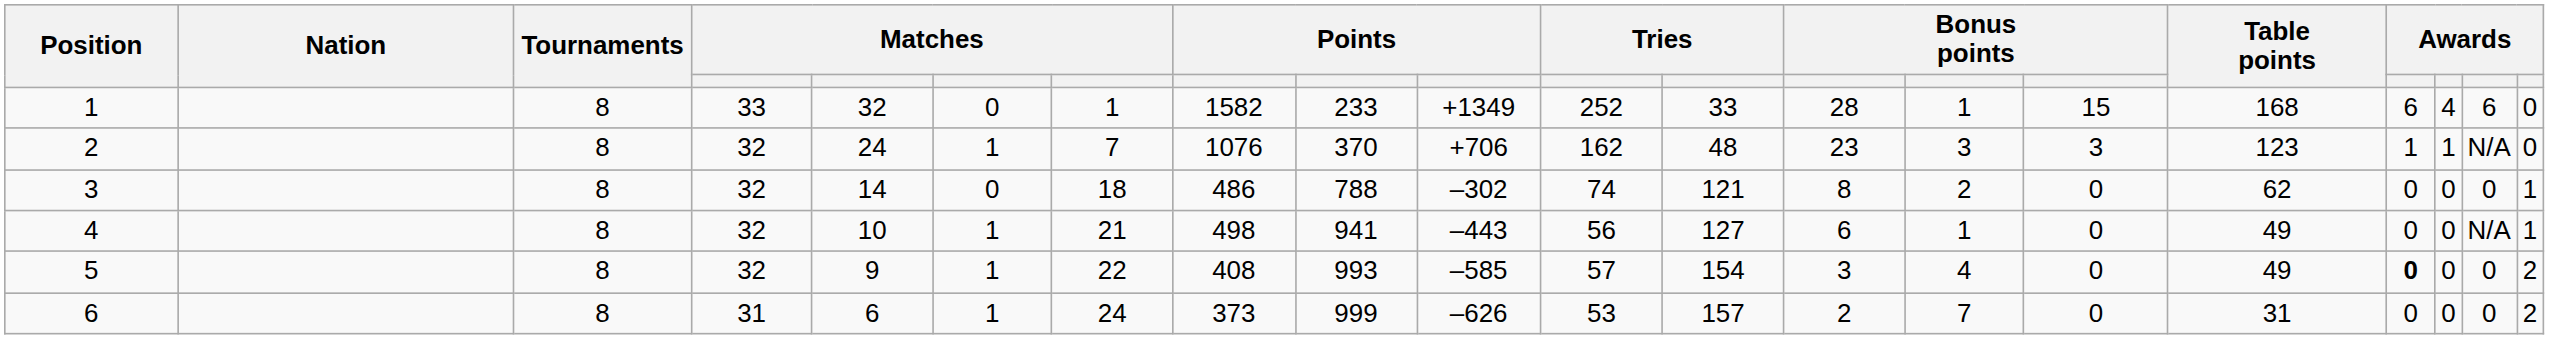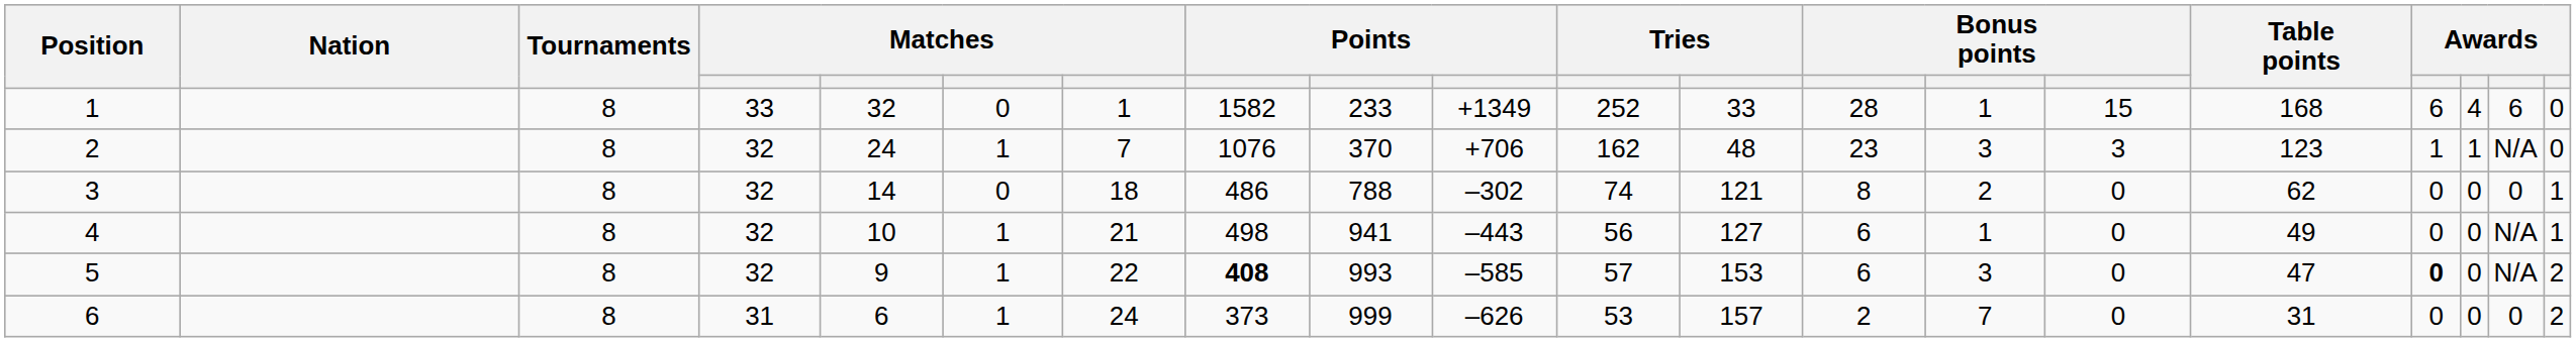 <table class="wikitable" style="text-align:center">
 <tr>
 <th rowspan="2" style="width:7%">Position</th>
 <th rowspan="2" style="width:14%">Nation</th>
 <th rowspan="2" style="width:7%">Tournaments</th>
 <th colspan="4" style="width:28%">Matches</th>
 <th colspan="3" style="width:21%">Points</th>
 <th colspan="2" style="width:8%">Tries</th>
 <th colspan="3" style="width:21%">Bonus<br>points</th>
 <th rowspan="2" style="width:9%">Table<br>points</th>
 <th colspan="4" style="width:24%">Awards</th>
 </tr>
 <tr>
 <th style="width:5%"></th>
 <th style="width:5%"></th>
 <th style="width:5%"></th>
 <th style="width:5%"></th>
 <th style="width:5%"></th>
 <th style="width:5%"></th>
 <th style="width:5%"></th>
 <th style="width:5%"></th>
 <th style="width:5%"></th>
 <th style="width:5%"></th>
 <th style="width:5%"></th>
 <th style="width:6%"></th>
 <th style="width:5%"></th>
 <th style="width:5%"></th>
 <th style="width:5%"></th>
 <th style="width:5%"></th>
 </tr>
 <tr>
 <td>1</td>
 <td align="left"></td>
 <td>8</td>
 <td>33</td>
 <td>32</td>
 <td>0</td>
 <td>1</td>
 <td>1582</td>
 <td>233</td>
 <td>+1349</td>
 <td>252</td>
 <td>33</td>
 <td>28</td>
 <td>1</td>
 <td>15</td>
 <td>168</td>
 <td>6</td>
 <td>4</td>
 <td>6</td>
 <td>0</td>
 </tr>
 <tr>
 <td>2</td>
 <td align="left"></td>
 <td>8</td>
 <td>32</td>
 <td>24</td>
 <td>1</td>
 <td>7</td>
 <td>1076</td>
 <td>370</td>
 <td>+706</td>
 <td>162</td>
 <td>48</td>
 <td>23</td>
 <td>3</td>
 <td>3</td>
 <td>123</td>
 <td>1</td>
 <td>1</td>
 <td>N/A</td>
 <td>0</td>
 </tr>
 <tr>
 <td>3</td>
 <td align="left"></td>
 <td>8</td>
 <td>32</td>
 <td>14</td>
 <td>0</td>
 <td>18</td>
 <td>486</td>
 <td>788</td>
 <td>–302</td>
 <td>74</td>
 <td>121</td>
 <td>8</td>
 <td>2</td>
 <td>0</td>
 <td>62</td>
 <td>0</td>
 <td>0</td>
 <td>0</td>
 <td>1</td>
 </tr>
 <tr>
 <td>4</td>
 <td align="left"></td>
 <td>8</td>
 <td>32</td>
 <td>10</td>
 <td>1</td>
 <td>21</td>
 <td>498</td>
 <td>941</td>
 <td>–443</td>
 <td>56</td>
 <td>127</td>
 <td>6</td>
 <td>1</td>
 <td>0</td>
 <td>49</td>
 <td>0</td>
 <td>0</td>
 <td>N/A</td>
 <td>1</td>
 </tr>
 <tr>
 <td>5</td>
 <td align="left"></td>
 <td>8</td>
 <td>32</td>
 <td>9</td>
 <td>1</td>
 <td>22</td>
-<td>408</td>
+<td><strong>408</strong></td>
 <td>993</td>
 <td>–585</td>
 <td>57</td>
-<td>154</td>
+<td>153</td>
+<td>6</td>
 <td>3</td>
-<td>4</td>
 <td>0</td>
-<td>49</td>
+<td>47</td>
 <td><strong>0</strong></td>
 <td>0</td>
-<td>0</td>
+<td>N/A</td>
 <td>2</td>
 </tr>
 <tr>
 <td>6</td>
 <td align="left"></td>
 <td>8</td>
 <td>31</td>
 <td>6</td>
 <td>1</td>
 <td>24</td>
 <td>373</td>
 <td>999</td>
 <td>–626</td>
 <td>53</td>
 <td>157</td>
 <td>2</td>
 <td>7</td>
 <td>0</td>
 <td>31</td>
 <td>0</td>
 <td>0</td>
 <td>0</td>
 <td>2</td>
 </tr>
 </table>
